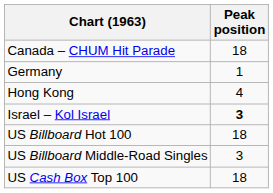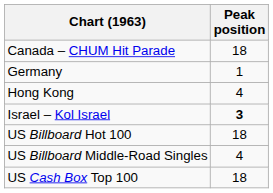 <table class="wikitable sortable">
 <tr>
 <th align="left">Chart (1963)</th>
 <th style="text-align:center;">Peak<br>position</th>
 </tr>
 <tr>
 <td align="left">Canada – <a href='#'>CHUM Hit Parade</a></td>
 <td style="text-align:center;">18</td>
 </tr>
 <tr>
 <td align="left">Germany</td>
 <td style="text-align:center;">1</td>
 </tr>
 <tr>
 <td align="left">Hong Kong</td>
 <td style="text-align:center;">4</td>
 </tr>
 <tr>
 <td align="left">Israel – <a href='#'>Kol Israel</a></td>
 <td style="text-align:center;"><strong>3</strong></td>
 </tr>
 <tr>
 <td align="left">US <em>Billboard</em> Hot 100</td>
 <td style="text-align:center;">18</td>
 </tr>
 <tr>
 <td align="left">US <em>Billboard</em> Middle-Road Singles</td>
-<td style="text-align:center;">3</td>
+<td style="text-align:center;">4</td>
 </tr>
 <tr>
 <td align="left">US <em><a href='#'>Cash Box</a></em> Top 100</td>
 <td style="text-align:center;">18</td>
 </tr>
 </table>
